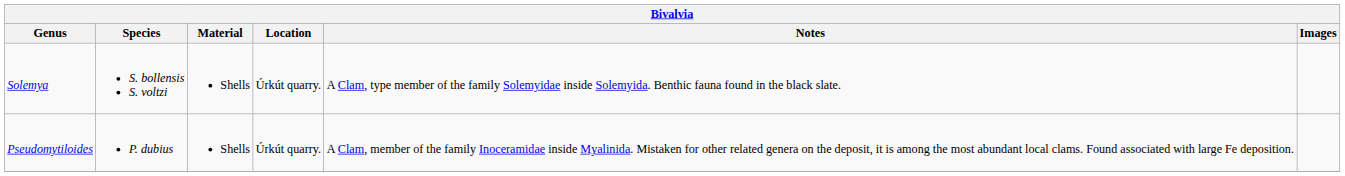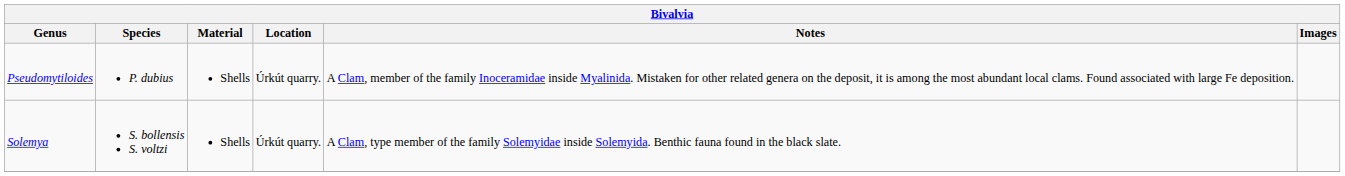 <table class="wikitable" align="center">
 <tr>
 <th colspan="6" align="center"><strong><a href='#'>Bivalvia</a></strong></th>
 </tr>
 <tr>
 <th>Genus</th>
 <th>Species</th>
 <th>Material</th>
 <th>Location</th>
 <th>Notes</th>
 <th>Images</th>
 </tr>
 <tr>
+<td><br><em><a href='#'>Pseudomytiloides</a></em></td>
+<td><br><ul><li><em>P. dubius</em></li></ul></td>
+<td><br><ul><li>Shells</li></ul></td>
+<td><br>Úrkút quarry.</td>
+<td><br>A <a href='#'>Clam</a>, member of the family <a href='#'>Inoceramidae</a> inside <a href='#'>Myalinida</a>. Mistaken for other related genera on the deposit, it is among the most abundant local clams. Found associated with large Fe deposition.</td>
+<td><br></td>
+</tr>
+<tr>
 <td><br><em><a href='#'>Solemya</a></em></td>
 <td><br><ul><li><em>S. bollensis</em></li><li><em>S. voltzi</em></li></ul></td>
 <td><br><ul><li>Shells</li></ul></td>
 <td><br>Úrkút quarry.</td>
 <td><br>A <a href='#'>Clam</a>, type member of the family <a href='#'>Solemyidae</a> inside <a href='#'>Solemyida</a>. Benthic fauna found in the black slate.</td>
 <td><br></td>
 </tr>
 <tr>
-<td><br><em><a href='#'>Pseudomytiloides</a></em></td>
-<td><br><ul><li><em>P. dubius</em></li></ul></td>
-<td><br><ul><li>Shells</li></ul></td>
-<td><br>Úrkút quarry.</td>
-<td><br>A <a href='#'>Clam</a>, member of the family <a href='#'>Inoceramidae</a> inside <a href='#'>Myalinida</a>. Mistaken for other related genera on the deposit, it is among the most abundant local clams. Found associated with large Fe deposition.</td>
-<td><br></td>
-</tr>
-<tr>
 </tr>
 </table>
